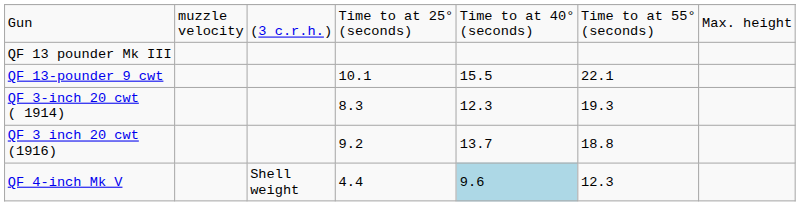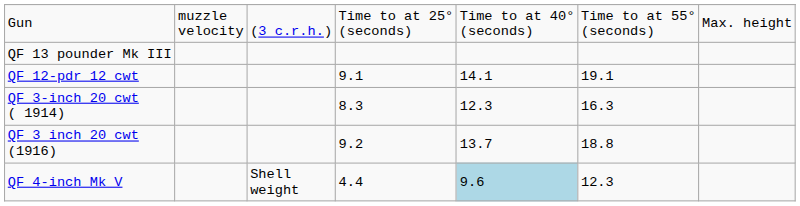 <table class="wikitable">
 <tr>
 </tr>
 <tr>
 <td>Gun</td>
 <td>muzzle<br>velocity</td>
 <td><br>(<a href='#'>3 c.r.h.</a>)</td>
 <td>Time to  at 25° <br>(seconds)</td>
 <td>Time to  at 40° <br>(seconds)</td>
 <td>Time to  at 55° <br>(seconds)</td>
 <td>Max. height</td>
 </tr>
 <tr>
 <td style="white-space:nowrap;">QF 13 pounder Mk III</td>
 <td></td>
 <td></td>
 <td></td>
 <td></td>
 <td></td>
 <td></td>
 </tr>
 <tr>
-<td style="white-space:nowrap;"><a href='#'>QF 13-pounder 9 cwt</a></td>
+<td style="white-space:nowrap;"><a href='#'>QF 12-pdr 12 cwt</a></td>
 <td></td>
 <td></td>
-<td>10.1</td>
-<td>15.5</td>
-<td>22.1</td>
+<td>9.1</td>
+<td>14.1</td>
+<td>19.1</td>
 <td></td>
 </tr>
 <tr>
 <td style="white-space:nowrap;"><a href='#'>QF 3-inch 20 cwt</a><br>( 1914)</td>
 <td></td>
 <td></td>
 <td>8.3</td>
 <td>12.3</td>
-<td>19.3</td>
+<td>16.3</td>
 <td></td>
 </tr>
 <tr>
 <td style="white-space:nowrap"><a href='#'>QF 3 inch 20 cwt</a> <br>(1916)</td>
 <td></td>
 <td></td>
 <td>9.2</td>
 <td>13.7</td>
 <td>18.8</td>
 <td></td>
 </tr>
 <tr>
 <td style="white-space:nowrap"><a href='#'>QF 4-inch Mk V</a><br></td>
 <td></td>
 <td>Shell<br>weight</td>
 <td>4.4</td>
 <td style="background: lightblue;">9.6</td>
 <td>12.3</td>
 <td></td>
 </tr>
 </table>
